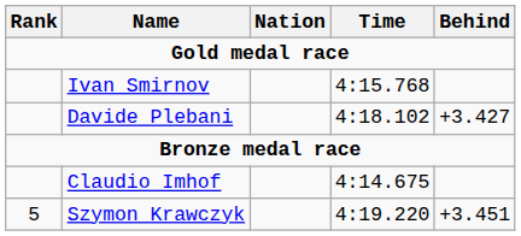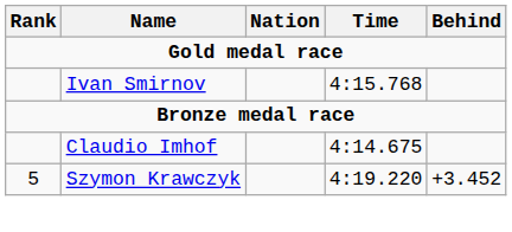 <table class="wikitable" style="text-align:center">
 <tr>
 <th>Rank</th>
 <th>Name</th>
 <th>Nation</th>
 <th>Time</th>
 <th>Behind</th>
 </tr>
 <tr>
 <td colspan=5><strong>Gold medal race</strong></td>
 </tr>
 <tr>
 <td></td>
 <td align=left><a href='#'>Ivan Smirnov</a></td>
 <td align=left></td>
 <td>4:15.768</td>
 <td></td>
 </tr>
 <tr>
-<td></td>
-<td align=left><a href='#'>Davide Plebani</a></td>
-<td align=left></td>
-<td>4:18.102</td>
-<td>+3.427</td>
-</tr>
-<tr>
 <td colspan=5><strong>Bronze medal race</strong></td>
 </tr>
 <tr>
 <td></td>
 <td align=left><a href='#'>Claudio Imhof</a></td>
 <td align=left></td>
 <td>4:14.675</td>
 <td></td>
 </tr>
 <tr>
 <td>5</td>
 <td align=left><a href='#'>Szymon Krawczyk</a></td>
 <td align=left></td>
 <td>4:19.220</td>
-<td>+3.451</td>
+<td>+3.452</td>
 </tr>
 </table>
